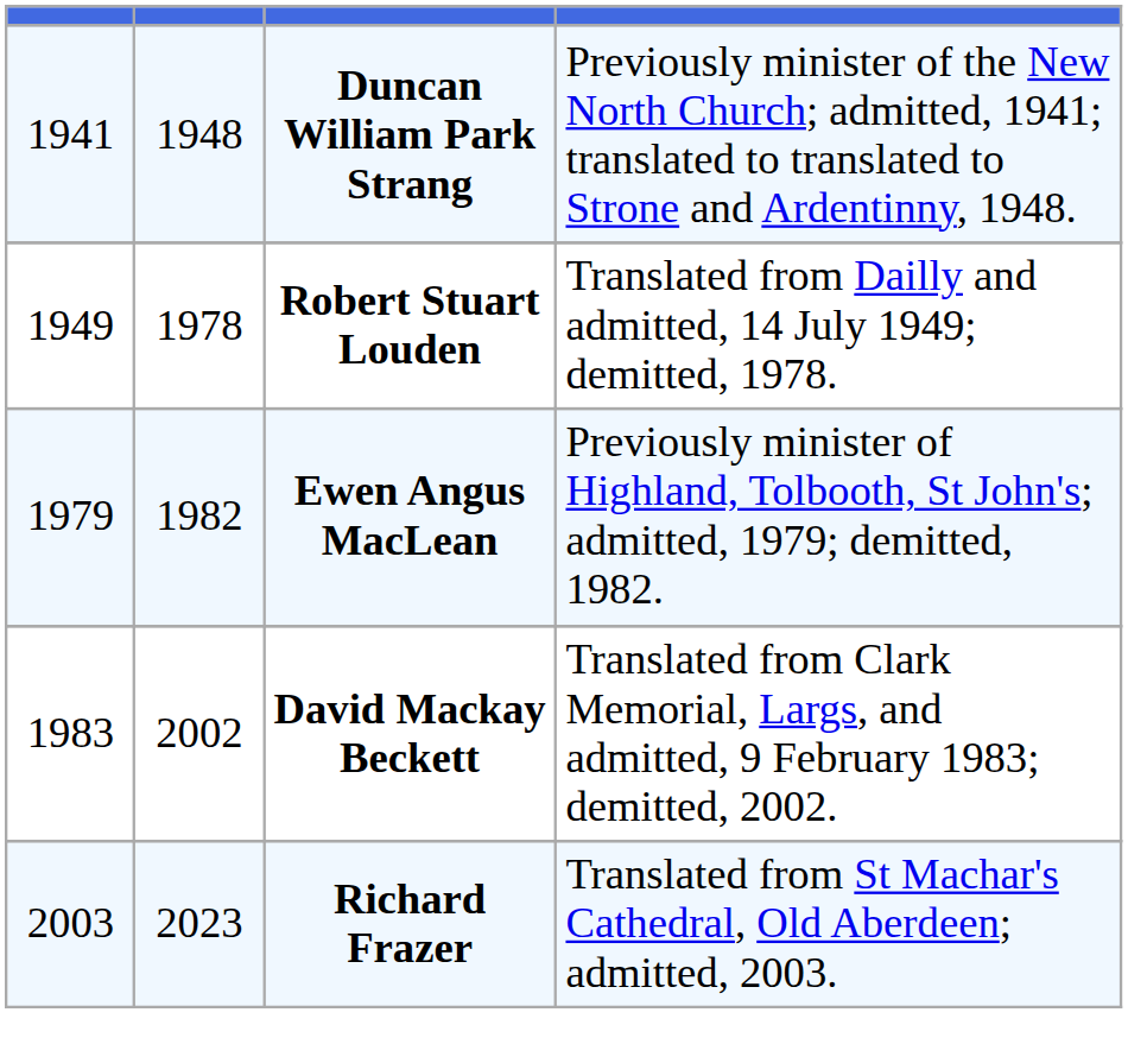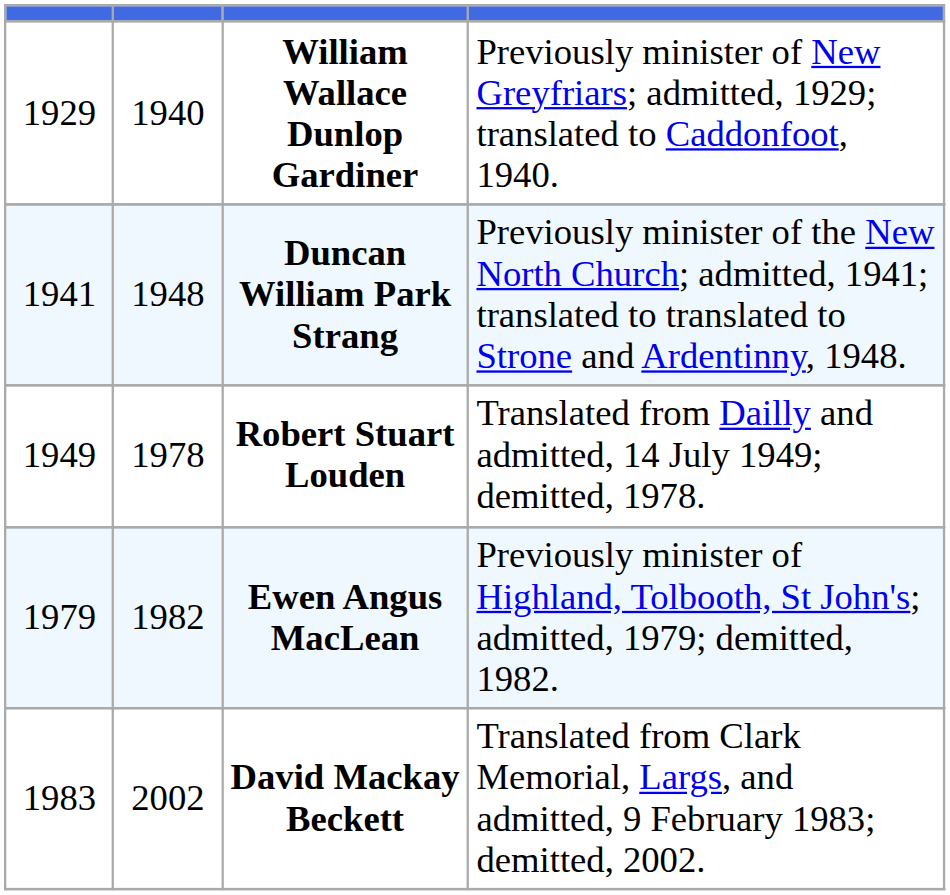 <table class="wikitable">
 <tr>
 <th scope="col"; style="background-color: #4169E1; width: 40px;"></th>
 <th scope="col"; style="background-color: #4169E1; width: 40px;"></th>
 <th scope="col"; style="background-color: #4169E1; width: 100px;"></th>
 <th ! scope="col"; style="background-color: #4169E1; width: 200px;"></th>
 </tr>
 <tr>
+</tr>
+<tr style="background-color: white;">
+<td style="text-align:center">1929</td>
+<td style="text-align:center">1940</td>
+<td style="text-align:center"><strong>William Wallace Dunlop Gardiner</strong></td>
+<td>Previously minister of <a href='#'>New Greyfriars</a>; admitted, 1929; translated to <a href='#'>Caddonfoot</a>, 1940.</td>
 </tr>
 <tr>
 </tr>
 <tr style="background-color: #F0F8FF;">
 <td style="text-align:center">1941</td>
 <td style="text-align:center">1948</td>
 <td style="text-align:center"><strong>Duncan William Park Strang</strong></td>
 <td>Previously minister of the <a href='#'>New North Church</a>; admitted, 1941; translated to translated to <a href='#'>Strone</a> and <a href='#'>Ardentinny</a>, 1948.</td>
 </tr>
 <tr>
 </tr>
 <tr style="background-color: white;">
 <td style="text-align:center">1949</td>
 <td style="text-align:center">1978</td>
 <td style="text-align:center"><strong>Robert Stuart Louden</strong></td>
 <td>Translated from <a href='#'>Dailly</a> and admitted, 14 July 1949; demitted, 1978.</td>
 </tr>
 <tr>
 </tr>
 <tr style="background-color: #F0F8FF;">
 <td style="text-align:center">1979</td>
 <td style="text-align:center">1982</td>
 <td style="text-align:center"><strong>Ewen Angus MacLean</strong></td>
 <td>Previously minister of <a href='#'>Highland, Tolbooth, St John's</a>; admitted, 1979; demitted, 1982.</td>
 </tr>
 <tr>
 </tr>
 <tr style="background-color: white;">
 <td style="text-align:center">1983</td>
 <td style="text-align:center">2002</td>
 <td style="text-align:center"><strong>David Mackay Beckett</strong></td>
 <td>Translated from Clark Memorial, <a href='#'>Largs</a>, and admitted, 9 February 1983; demitted, 2002.</td>
 </tr>
 <tr>
 </tr>
-<tr style="background-color: #F0F8FF;">
-<td style="text-align:center">2003</td>
-<td style="text-align:center">2023</td>
-<td style="text-align:center"><strong>Richard Frazer</strong></td>
-<td>Translated from <a href='#'>St Machar's Cathedral</a>, <a href='#'>Old Aberdeen</a>; admitted, 2003.</td>
-</tr>
 </table>
